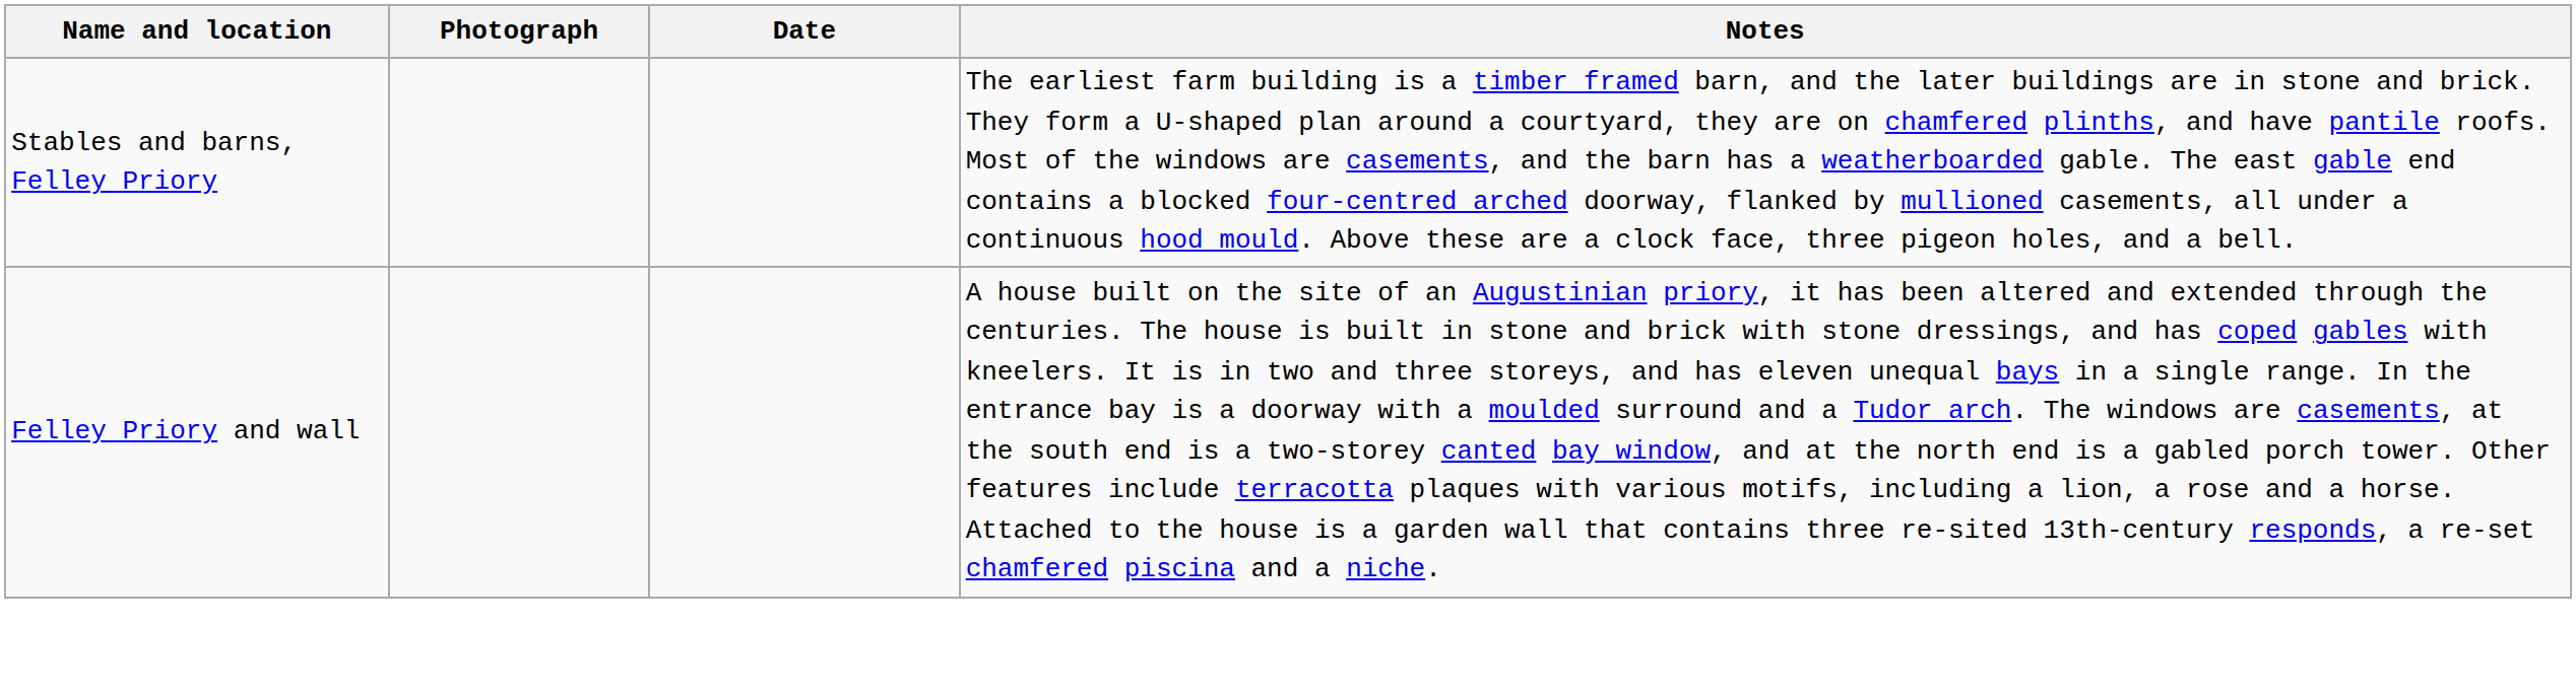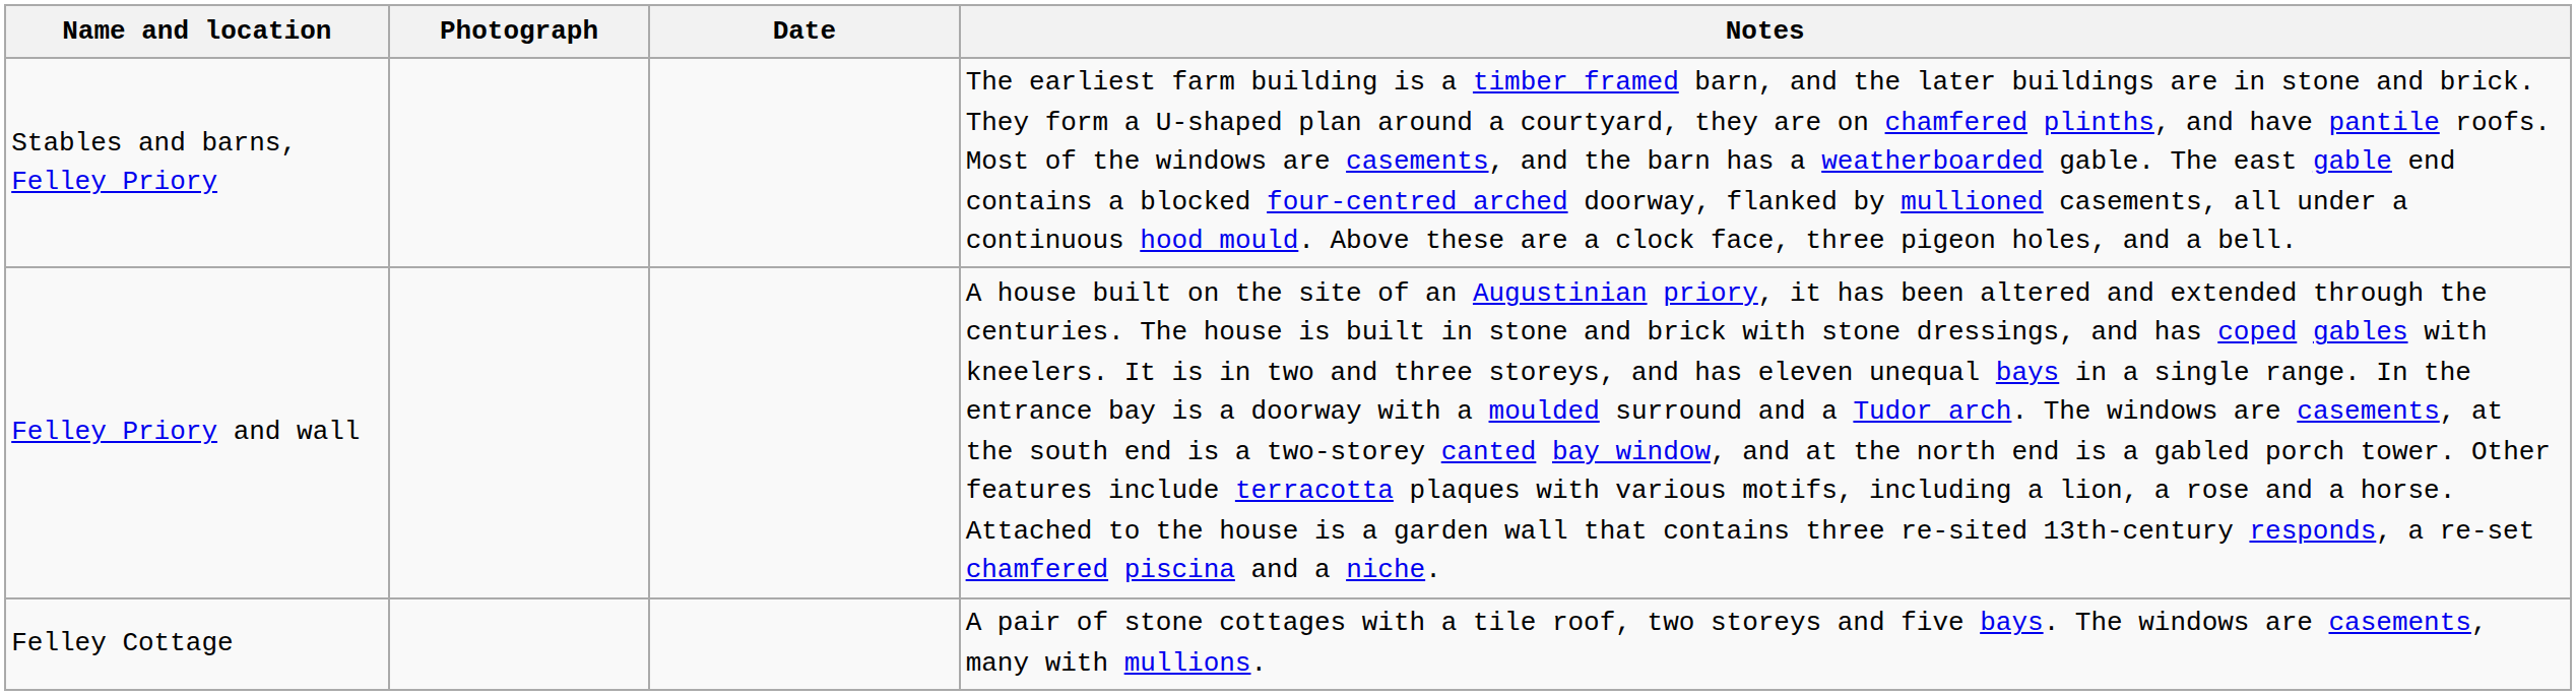 <table class="wikitable sortable plainrowheaders" style="width:100%; border:0px; text-align:left; line-height:150%">
 <tr>
 <th scope="col"  style="width:150px">Name and location</th>
 <th scope="col"  style="width:100px" class="unsortable">Photograph</th>
 <th scope="col"  style="width:120px">Date</th>
 <th scope="col"  style="width:650px" class="unsortable">Notes</th>
 </tr>
 <tr>
 <td>Stables and barns, <a href='#'>Felley Priory</a><br><small></small></td>
 <td></td>
 <td align="center"></td>
 <td>The earliest farm building is a <a href='#'>timber framed</a> barn, and the later buildings are in stone and brick.  They form a U-shaped plan around a courtyard, they are on <a href='#'>chamfered</a> <a href='#'>plinths</a>, and have <a href='#'>pantile</a> roofs.  Most of the windows are <a href='#'>casements</a>, and the barn has a <a href='#'>weatherboarded</a> gable.  The east <a href='#'>gable</a> end contains a blocked <a href='#'>four-centred arched</a> doorway, flanked by <a href='#'>mullioned</a> casements, all under a continuous <a href='#'>hood mould</a>.  Above these are a clock face, three pigeon holes, and a bell.</td>
 </tr>
 <tr>
 <td><a href='#'>Felley Priory</a> and wall<br><small></small></td>
 <td></td>
 <td align="center"></td>
 <td>A house built on the site of an <a href='#'>Augustinian</a> <a href='#'>priory</a>, it has been altered and extended through the centuries.  The house is built in stone and brick with stone dressings, and has <a href='#'>coped</a> <a href='#'>gables</a> with kneelers.  It is in two and three storeys, and has eleven unequal <a href='#'>bays</a> in a single range.  In the entrance bay is a doorway with a <a href='#'>moulded</a> surround and a <a href='#'>Tudor arch</a>.  The windows are <a href='#'>casements</a>, at the south end is a two-storey <a href='#'>canted</a> <a href='#'>bay window</a>, and at the north end is a gabled porch tower.  Other features include <a href='#'>terracotta</a> plaques with various motifs, including a lion, a rose and a horse.  Attached to the house is a garden wall that contains three re-sited 13th-century <a href='#'>responds</a>, a re-set <a href='#'>chamfered</a> <a href='#'>piscina</a> and a <a href='#'>niche</a>.</td>
 </tr>
 <tr>
+<td>Felley Cottage<br><small></small></td>
+<td></td>
+<td align="center"></td>
+<td>A pair of stone cottages with a tile roof, two storeys and five <a href='#'>bays</a>.  The windows are <a href='#'>casements</a>, many with <a href='#'>mullions</a>.</td>
+</tr>
+<tr>
 </tr>
 </table>
